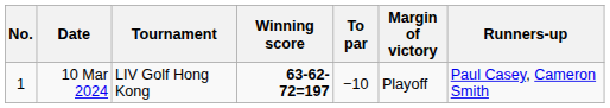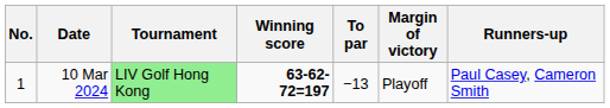 <table class="wikitable" style="font-size:95%;">
 <tr>
 <th>No.</th>
 <th>Date</th>
 <th>Tournament</th>
 <th>Winning score</th>
 <th>To par</th>
 <th>Margin of<br>victory</th>
 <th>Runners-up</th>
 </tr>
 <tr>
 <td align=center>1</td>
 <td align=right>10 Mar <a href='#'>2024</a></td>
-<td>LIV Golf Hong Kong</td>
+<td style="background: lightgreen;">LIV Golf Hong Kong</td>
 <td align=right><strong>63-62-72=197</strong></td>
-<td align=center>−10</td>
+<td align=center>−13</td>
 <td>Playoff</td>
 <td> <a href='#'>Paul Casey</a>,  <a href='#'>Cameron Smith</a></td>
 </tr>
 </table>
